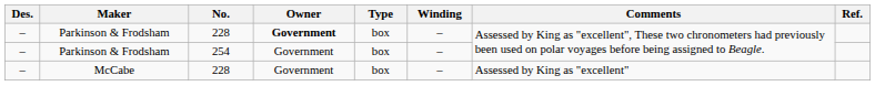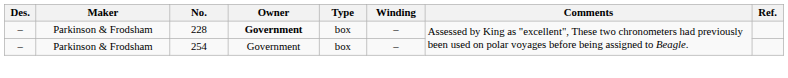 <table class=wikitable style="text-align:center;">
 <tr>
 <th scope="col" style="width:2.5em;">Des.</th>
 <th scope="col" style="width:12em;">Maker</th>
 <th scope="col" style="width:5em;">No.</th>
 <th scope="col" style="width:8em;">Owner</th>
 <th scope="col" style="width:4em;">Type</th>
 <th scope="col" style="width:5em;">Winding</th>
 <th scope="col" style="width:30em;">Comments</th>
 <th scope="col" style="width:2.5em;">Ref.</th>
 </tr>
 <tr>
 <td>–</td>
 <td>Parkinson & Frodsham</td>
 <td>228</td>
 <td><strong>Government</strong></td>
 <td>box</td>
 <td>–</td>
 <td rowspan=2 style="text-align:left;">Assessed by King as "excellent", These two chronometers had previously been used on polar voyages before being assigned to <em>Beagle</em>.</td>
 <td></td>
 </tr>
 <tr>
 <td>–</td>
 <td>Parkinson & Frodsham</td>
 <td>254</td>
 <td>Government</td>
 <td>box</td>
 <td>–</td>
 <td></td>
 </tr>
-<tr>
-<td>–</td>
-<td>McCabe</td>
-<td>228</td>
-<td>Government</td>
-<td>box</td>
-<td>–</td>
-<td style="text-align:left;">Assessed by King as "excellent"</td>
-<td></td>
-</tr>
 </table>
